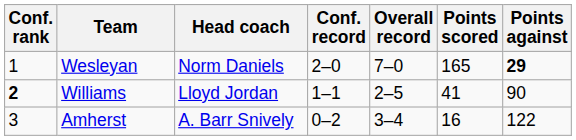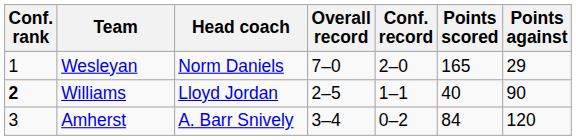 <table class="sortable wikitable".>
 <tr>
 <th width="25">Conf. rank</th>
 <th width="100">Team</th>
 <th width="115">Head coach</th>
+<th width="50">Overall record</th>
 <th width="50">Conf. record</th>
-<th width="50">Overall record</th>
 <th width="50">Points scored</th>
 <th width="50">Points against</th>
 </tr>
 <tr align="left" bgcolor="">
 <td>1</td>
 <td><a href='#'>Wesleyan</a></td>
 <td><a href='#'>Norm Daniels</a></td>
+<td>7–0</td>
 <td>2–0</td>
-<td>7–0</td>
 <td>165</td>
-<td><strong>29</strong></td>
+<td>29</td>
 </tr>
 <tr align="left" bgcolor="">
 <td><strong>2</strong></td>
 <td><a href='#'>Williams</a></td>
 <td><a href='#'>Lloyd Jordan</a></td>
+<td>2–5</td>
 <td>1–1</td>
-<td>2–5</td>
-<td>41</td>
+<td>40</td>
 <td>90</td>
 </tr>
 <tr align="left" bgcolor="">
 <td>3</td>
 <td><a href='#'>Amherst</a></td>
 <td><a href='#'>A. Barr Snively</a></td>
+<td>3–4</td>
 <td>0–2</td>
-<td>3–4</td>
-<td>16</td>
-<td>122</td>
+<td>84</td>
+<td>120</td>
 </tr>
 </table>
